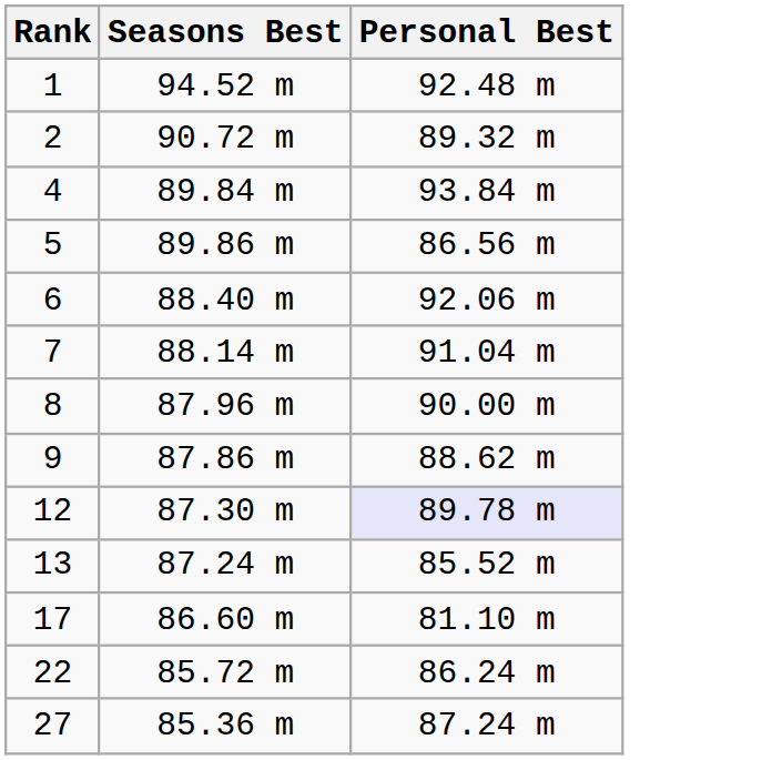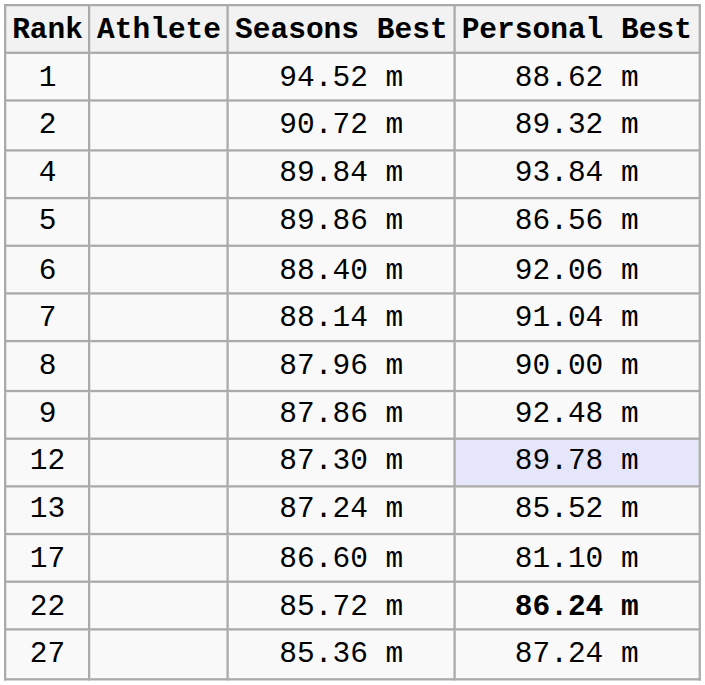 <table class="wikitable sortable" style="text-align:center">
 <tr>
 <th>Rank</th>
+<th>Athlete</th>
 <th>Seasons Best</th>
 <th>Personal Best</th>
 </tr>
 <tr>
 <td>1</td>
+<td align=left></td>
 <td>94.52 m</td>
-<td>92.48 m</td>
+<td>88.62 m</td>
 </tr>
 <tr>
 <td>2</td>
+<td align=left></td>
 <td>90.72 m</td>
 <td>89.32 m</td>
 </tr>
 <tr>
 <td>4</td>
+<td align=left></td>
 <td>89.84 m</td>
 <td>93.84 m</td>
 </tr>
 <tr>
 <td>5</td>
+<td align=left></td>
 <td>89.86 m</td>
 <td>86.56 m</td>
 </tr>
 <tr>
 <td>6</td>
+<td align=left></td>
 <td>88.40 m</td>
 <td>92.06 m</td>
 </tr>
 <tr>
 <td>7</td>
+<td align=left></td>
 <td>88.14 m</td>
 <td>91.04 m</td>
 </tr>
 <tr>
 <td>8</td>
+<td align=left></td>
 <td>87.96 m</td>
 <td>90.00 m</td>
 </tr>
 <tr>
 <td>9</td>
+<td align=left></td>
 <td>87.86 m</td>
-<td>88.62 m</td>
+<td>92.48 m</td>
 </tr>
 <tr>
 <td>12</td>
+<td align=left></td>
 <td>87.30 m</td>
 <td style="background: lavender;">89.78 m</td>
 </tr>
 <tr>
 <td>13</td>
+<td align=left></td>
 <td>87.24 m</td>
 <td>85.52 m</td>
 </tr>
 <tr>
 <td>17</td>
+<td align=left></td>
 <td>86.60 m</td>
 <td>81.10 m</td>
 </tr>
 <tr>
 <td>22</td>
+<td align=left></td>
 <td>85.72 m</td>
-<td>86.24 m</td>
+<td><strong>86.24 m</strong></td>
 </tr>
 <tr>
 <td>27</td>
+<td align=left></td>
 <td>85.36 m</td>
 <td>87.24 m</td>
 </tr>
 </table>
